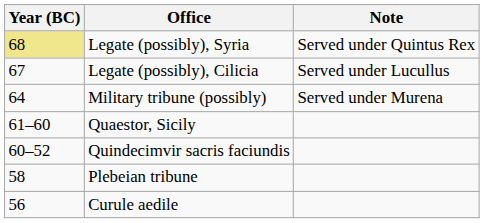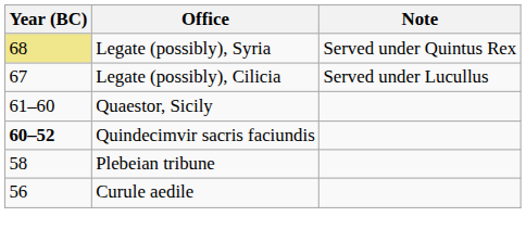 <table class="wikitable">
 <tr>
 <th>Year (BC)</th>
 <th>Office</th>
 <th>Note</th>
 </tr>
 <tr>
 <td style="background: khaki;">68</td>
 <td>Legate (possibly), Syria</td>
 <td>Served under Quintus Rex</td>
 </tr>
 <tr>
 <td>67</td>
 <td>Legate (possibly), Cilicia</td>
 <td>Served under Lucullus</td>
 </tr>
 <tr>
-<td>64</td>
-<td>Military tribune (possibly)</td>
-<td>Served under Murena</td>
-</tr>
-<tr>
 <td>61–60</td>
 <td>Quaestor, Sicily</td>
 <td></td>
 </tr>
 <tr>
-<td>60–52</td>
+<td><strong>60–52</strong></td>
 <td>Quindecimvir sacris faciundis</td>
 <td></td>
 </tr>
 <tr>
 <td>58</td>
 <td>Plebeian tribune</td>
 <td></td>
 </tr>
 <tr>
 <td>56</td>
 <td>Curule aedile</td>
 <td></td>
 </tr>
 </table>
